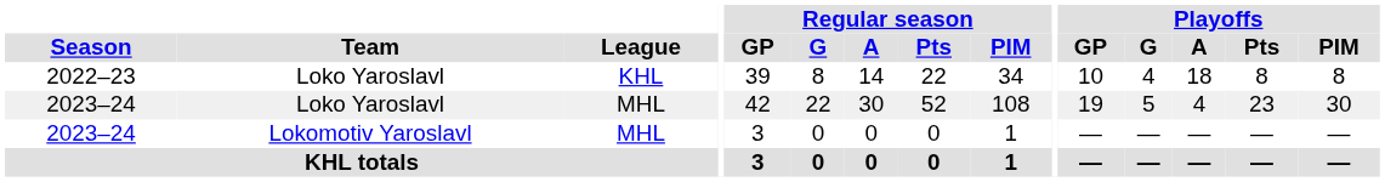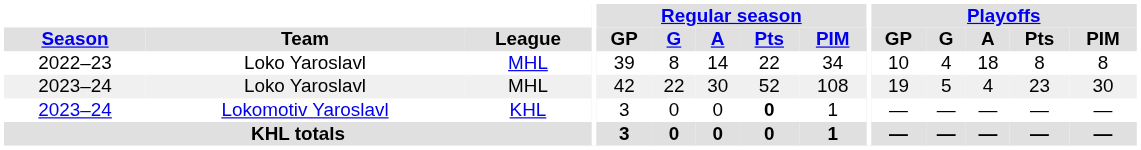 <table border="0" cellpadding="1" cellspacing="0" style="text-align:center; width:60em">
 <tr bgcolor="#e0e0e0">
 <th colspan="3" bgcolor="#ffffff"></th>
 <th rowspan="99" bgcolor="#ffffff"></th>
 <th colspan="5"><a href='#'>Regular season</a></th>
 <th rowspan="99" bgcolor="#ffffff"></th>
 <th colspan="5"><a href='#'>Playoffs</a></th>
 </tr>
 <tr bgcolor="#e0e0e0">
 <th><a href='#'>Season</a></th>
 <th>Team</th>
 <th>League</th>
 <th>GP</th>
 <th><a href='#'>G</a></th>
 <th><a href='#'>A</a></th>
 <th><a href='#'>Pts</a></th>
 <th><a href='#'>PIM</a></th>
 <th>GP</th>
 <th>G</th>
 <th>A</th>
 <th>Pts</th>
 <th>PIM</th>
 </tr>
 <tr>
 <td>2022–23</td>
 <td>Loko Yaroslavl</td>
-<td><a href='#'>KHL</a></td>
+<td><a href='#'>MHL</a></td>
 <td>39</td>
 <td>8</td>
 <td>14</td>
 <td>22</td>
 <td>34</td>
 <td>10</td>
 <td>4</td>
 <td>18</td>
 <td>8</td>
 <td>8</td>
 </tr>
 <tr bgcolor="#f0f0f0">
 <td>2023–24</td>
 <td>Loko Yaroslavl</td>
 <td>MHL</td>
 <td>42</td>
 <td>22</td>
 <td>30</td>
 <td>52</td>
 <td>108</td>
 <td>19</td>
 <td>5</td>
 <td>4</td>
 <td>23</td>
 <td>30</td>
 </tr>
 <tr>
 <td><a href='#'>2023–24</a></td>
 <td><a href='#'>Lokomotiv Yaroslavl</a></td>
-<td><a href='#'>MHL</a></td>
+<td><a href='#'>KHL</a></td>
 <td>3</td>
 <td>0</td>
 <td>0</td>
-<td>0</td>
+<td><strong>0</strong></td>
 <td>1</td>
 <td>—</td>
 <td>—</td>
 <td>—</td>
 <td>—</td>
 <td>—</td>
 </tr>
 <tr bgcolor="#e0e0e0">
 <th colspan="3">KHL totals</th>
 <th>3</th>
 <th>0</th>
 <th>0</th>
 <th>0</th>
 <th>1</th>
 <th>—</th>
 <th>—</th>
 <th>—</th>
 <th>—</th>
 <th>—</th>
 </tr>
 </table>
